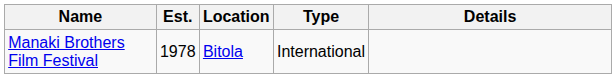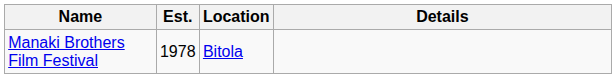 <table class="wikitable">
 <tr>
 <th width="25%">Name</th>
 <th width="5%">Est.</th>
 <th width="10%">Location</th>
-<th width="15%">Type</th>
 <th>Details</th>
 </tr>
 <tr>
 <td><a href='#'>Manaki Brothers Film Festival</a></td>
 <td>1978</td>
 <td><a href='#'>Bitola</a></td>
-<td>International</td>
 <td Official competition for Cinematographers></td>
 </tr>
 </table>
